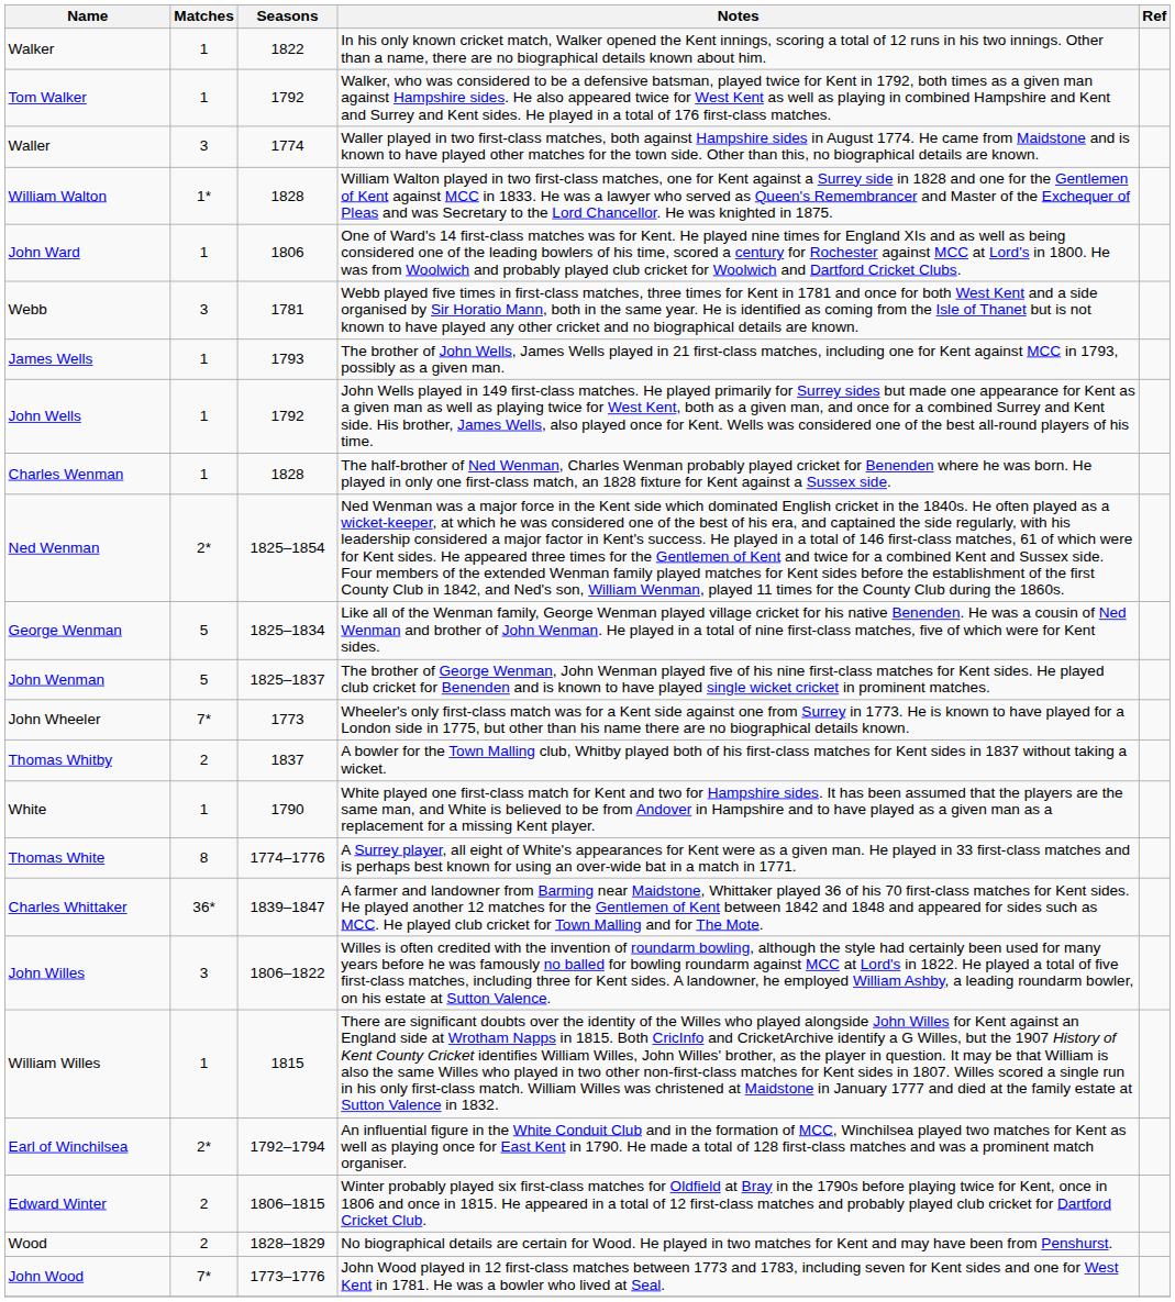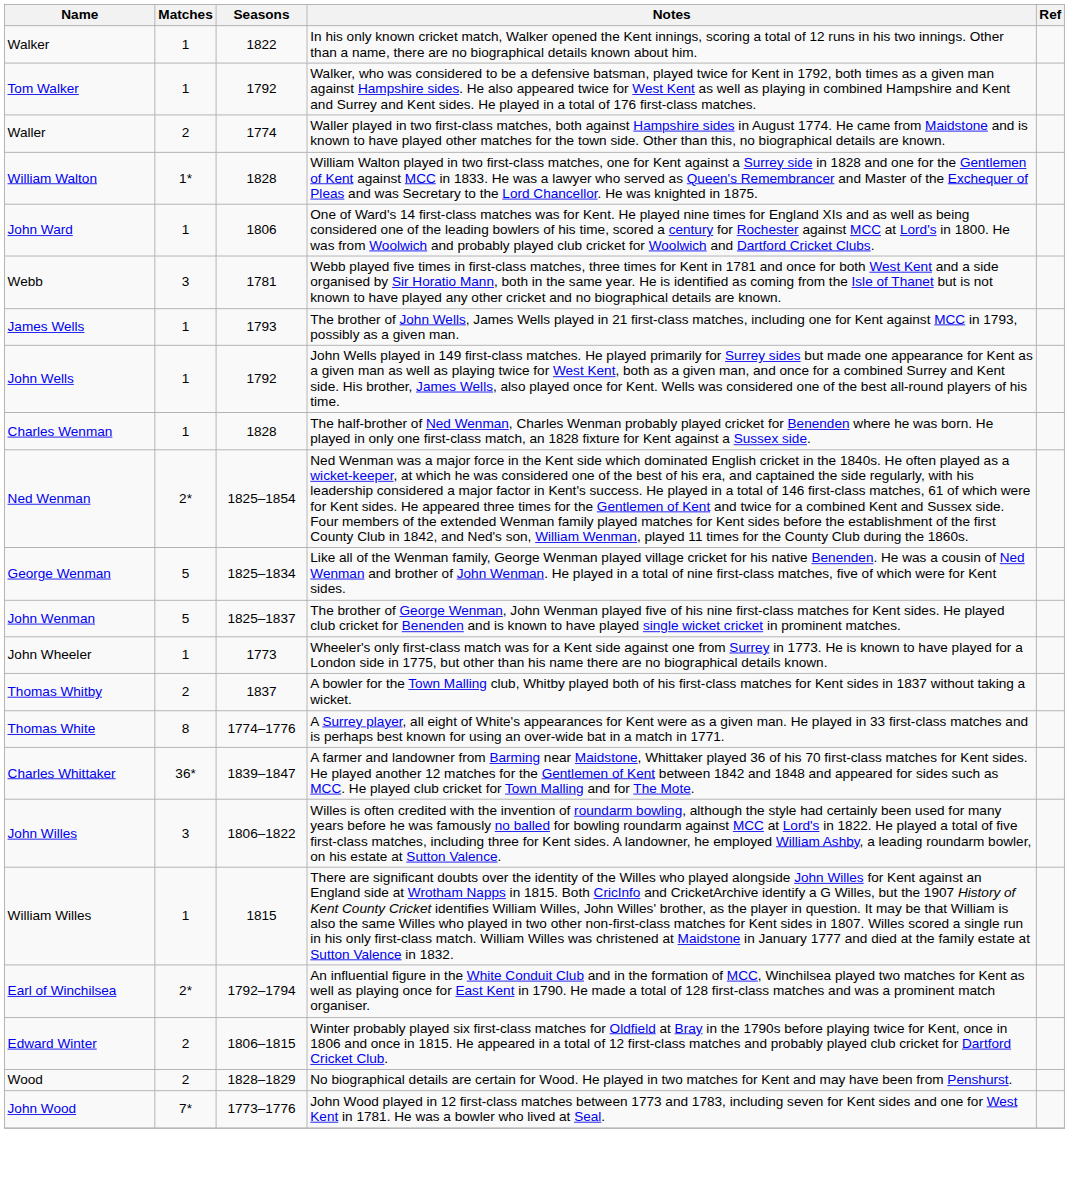 <table class="wikitable">
 <tr>
 <th style="width:170px">Name</th>
 <th>Matches</th>
 <th style="width: 100px">Seasons</th>
 <th>Notes</th>
 <th>Ref</th>
 </tr>
 <tr>
 <td>Walker</td>
 <td align=center>1</td>
 <td align=center>1822</td>
 <td>In his only known cricket match, Walker opened the Kent innings, scoring a total of 12 runs in his two innings. Other than a name, there are no biographical details known about him.</td>
 <td></td>
 </tr>
 <tr>
 <td><a href='#'>Tom Walker</a></td>
 <td align=center>1</td>
 <td align=center>1792</td>
 <td>Walker, who was considered to be a defensive batsman, played twice for Kent in 1792, both times as a given man against <a href='#'>Hampshire sides</a>. He also appeared twice for <a href='#'>West Kent</a> as well as playing in combined Hampshire and Kent and Surrey and Kent sides. He played in a total of 176 first-class matches.</td>
 <td></td>
 </tr>
 <tr>
 <td>Waller</td>
-<td align=center>3</td>
+<td align=center>2</td>
 <td align=center>1774</td>
 <td>Waller played in two first-class matches, both against <a href='#'>Hampshire sides</a> in August 1774. He came from <a href='#'>Maidstone</a> and is known to have played other matches for the town side. Other than this, no biographical details are known.</td>
 <td></td>
 </tr>
 <tr>
 <td><a href='#'>William Walton</a></td>
 <td align=center>1*</td>
 <td align=center>1828</td>
 <td>William Walton played in two first-class matches, one for Kent against a <a href='#'>Surrey side</a> in 1828 and one for the <a href='#'>Gentlemen of Kent</a> against <a href='#'>MCC</a> in 1833. He was a lawyer who served as <a href='#'>Queen's Remembrancer</a> and Master of the <a href='#'>Exchequer of Pleas</a> and was Secretary to the <a href='#'>Lord Chancellor</a>. He was knighted in 1875.</td>
 <td></td>
 </tr>
 <tr>
 <td><a href='#'>John Ward</a></td>
 <td align=center>1</td>
 <td align=center>1806</td>
 <td>One of Ward's 14 first-class matches was for Kent. He played nine times for England XIs and as well as being considered one of the leading bowlers of his time, scored a <a href='#'>century</a> for <a href='#'>Rochester</a> against <a href='#'>MCC</a> at <a href='#'>Lord's</a> in 1800. He was from <a href='#'>Woolwich</a> and probably played club cricket for <a href='#'>Woolwich</a> and <a href='#'>Dartford Cricket Clubs</a>.</td>
 <td></td>
 </tr>
 <tr>
 <td>Webb</td>
 <td align=center>3</td>
 <td align=center>1781</td>
 <td>Webb played five times in first-class matches, three times for Kent in 1781 and once for both <a href='#'>West Kent</a> and a side organised by <a href='#'>Sir Horatio Mann</a>, both in the same year. He is identified as coming from the <a href='#'>Isle of Thanet</a> but is not known to have played any other cricket and no biographical details are known.</td>
 <td></td>
 </tr>
 <tr>
 <td><a href='#'>James Wells</a></td>
 <td align=center>1</td>
 <td align=center>1793</td>
 <td>The brother of <a href='#'>John Wells</a>, James Wells played in 21 first-class matches, including one for Kent against <a href='#'>MCC</a> in 1793, possibly as a given man.</td>
 <td></td>
 </tr>
 <tr>
 <td><a href='#'>John Wells</a></td>
 <td align=center>1</td>
 <td align=center>1792</td>
 <td>John Wells played in 149 first-class matches. He played primarily for <a href='#'>Surrey sides</a> but made one appearance for Kent as a given man as well as playing twice for <a href='#'>West Kent</a>, both as a given man, and once for a combined Surrey and Kent side. His brother, <a href='#'>James Wells</a>, also played once for Kent. Wells was considered one of the best all-round players of his time.</td>
 <td></td>
 </tr>
 <tr>
 <td><a href='#'>Charles Wenman</a></td>
 <td align=center>1</td>
 <td align=center>1828</td>
 <td>The half-brother of <a href='#'>Ned Wenman</a>, Charles Wenman probably played cricket for <a href='#'>Benenden</a> where he was born. He played in only one first-class match, an 1828 fixture for Kent against a <a href='#'>Sussex side</a>.</td>
 <td></td>
 </tr>
 <tr>
 <td><a href='#'>Ned Wenman</a></td>
 <td align=center>2*</td>
 <td align=center>1825–1854</td>
 <td>Ned Wenman was a major force in the Kent side which dominated English cricket in the 1840s. He often played as a <a href='#'>wicket-keeper</a>, at which he was considered one of the best of his era, and captained the side regularly, with his leadership considered a major factor in Kent's success. He played in a total of 146 first-class matches, 61 of which were for Kent sides. He appeared three times for the <a href='#'>Gentlemen of Kent</a> and twice for a combined Kent and Sussex side. Four members of the extended Wenman family played matches for Kent sides before the establishment of the first County Club in 1842, and Ned's son, <a href='#'>William Wenman</a>, played 11 times for the County Club during the 1860s.</td>
 <td></td>
 </tr>
 <tr>
 <td><a href='#'>George Wenman</a></td>
 <td align=center>5</td>
 <td align=center>1825–1834</td>
 <td>Like all of the Wenman family, George Wenman played village cricket for his native <a href='#'>Benenden</a>. He was a cousin of <a href='#'>Ned Wenman</a> and brother of <a href='#'>John Wenman</a>. He played in a total of nine first-class matches, five of which were for Kent sides.</td>
 <td></td>
 </tr>
 <tr>
 <td><a href='#'>John Wenman</a></td>
 <td align=center>5</td>
 <td align=center>1825–1837</td>
 <td>The brother of <a href='#'>George Wenman</a>, John Wenman played five of his nine first-class matches for Kent sides. He played club cricket for <a href='#'>Benenden</a> and is known to have played <a href='#'>single wicket cricket</a> in prominent matches.</td>
 <td></td>
 </tr>
 <tr>
 <td>John Wheeler</td>
-<td align=center>7*</td>
+<td align=center>1</td>
 <td align=center>1773</td>
 <td>Wheeler's only first-class match was for a Kent side against one from <a href='#'>Surrey</a> in 1773. He is known to have played for a London side in 1775, but other than his name there are no biographical details known.</td>
 <td></td>
 </tr>
 <tr>
 <td><a href='#'>Thomas Whitby</a></td>
 <td align=center>2</td>
 <td align=center>1837</td>
 <td>A bowler for the <a href='#'>Town Malling</a> club, Whitby played both of his first-class matches for Kent sides in 1837 without taking a wicket.</td>
-<td></td>
-</tr>
-<tr>
-<td>White</td>
-<td align=center>1</td>
-<td align=center>1790</td>
-<td>White played one first-class match for Kent and two for <a href='#'>Hampshire sides</a>. It has been assumed that the players are the same man, and White is believed to be from <a href='#'>Andover</a> in Hampshire and to have played as a given man as a replacement for a missing Kent player.</td>
 <td></td>
 </tr>
 <tr>
 <td><a href='#'>Thomas White</a></td>
 <td align=center>8</td>
 <td align=center>1774–1776</td>
 <td>A <a href='#'>Surrey player</a>, all eight of White's appearances for Kent were as a given man. He played in 33 first-class matches and is perhaps best known for using an over-wide bat in a match in 1771.</td>
 <td></td>
 </tr>
 <tr>
 <td><a href='#'>Charles Whittaker</a></td>
 <td align=center>36*</td>
 <td align=center>1839–1847</td>
 <td>A farmer and landowner from <a href='#'>Barming</a> near <a href='#'>Maidstone</a>, Whittaker played 36 of his 70 first-class matches for Kent sides. He played another 12 matches for the <a href='#'>Gentlemen of Kent</a> between 1842 and 1848 and appeared for sides such as <a href='#'>MCC</a>. He played club cricket for <a href='#'>Town Malling</a> and for <a href='#'>The Mote</a>.</td>
 <td></td>
 </tr>
 <tr>
 <td><a href='#'>John Willes</a></td>
 <td align=center>3</td>
 <td align=center>1806–1822</td>
 <td>Willes is often credited with the invention of <a href='#'>roundarm bowling</a>, although the style had certainly been used for many years before he was famously <a href='#'>no balled</a> for bowling roundarm against <a href='#'>MCC</a> at <a href='#'>Lord's</a> in 1822. He played a total of five first-class matches, including three for Kent sides. A landowner, he employed <a href='#'>William Ashby</a>, a leading roundarm bowler, on his estate at <a href='#'>Sutton Valence</a>.</td>
 <td></td>
 </tr>
 <tr>
 <td>William Willes</td>
 <td align=center>1</td>
 <td align=center>1815</td>
 <td>There are significant doubts over the identity of the Willes who played alongside <a href='#'>John Willes</a> for Kent against an England side at <a href='#'>Wrotham Napps</a> in 1815. Both <a href='#'>CricInfo</a> and CricketArchive identify a G Willes, but the 1907 <em>History of Kent County Cricket</em> identifies William Willes, John Willes' brother, as the player in question. It may be that William is also the same Willes who played in two other non-first-class matches for Kent sides in 1807. Willes scored a single run in his only first-class match. William Willes was christened at <a href='#'>Maidstone</a> in January 1777 and died at the family estate at <a href='#'>Sutton Valence</a> in 1832.</td>
 <td></td>
 </tr>
 <tr>
 <td><a href='#'>Earl of Winchilsea</a></td>
 <td align=center>2*</td>
 <td align=center>1792–1794</td>
 <td>An influential figure in the <a href='#'>White Conduit Club</a> and in the formation of <a href='#'>MCC</a>, Winchilsea played two matches for Kent as well as playing once for <a href='#'>East Kent</a> in 1790. He made a total of 128 first-class matches and was a prominent match organiser.</td>
 <td></td>
 </tr>
 <tr>
 <td><a href='#'>Edward Winter</a></td>
 <td align=center>2</td>
 <td align=center>1806–1815</td>
 <td>Winter probably played six first-class matches for <a href='#'>Oldfield</a> at <a href='#'>Bray</a> in the 1790s before playing twice for Kent, once in 1806 and once in 1815. He appeared in a total of 12 first-class matches and probably played club cricket for <a href='#'>Dartford Cricket Club</a>.</td>
 <td></td>
 </tr>
 <tr>
 <td>Wood</td>
 <td align=center>2</td>
 <td align=center>1828–1829</td>
 <td>No biographical details are certain for Wood. He played in two matches for Kent and may have been from <a href='#'>Penshurst</a>.</td>
 <td></td>
 </tr>
 <tr>
 <td><a href='#'>John Wood</a></td>
 <td align=center>7*</td>
 <td align=center>1773–1776</td>
 <td>John Wood played in 12 first-class matches between 1773 and 1783, including seven for Kent sides and one for <a href='#'>West Kent</a> in 1781. He was a bowler who lived at <a href='#'>Seal</a>.</td>
 <td></td>
 </tr>
 <tr>
 </tr>
 </table>
